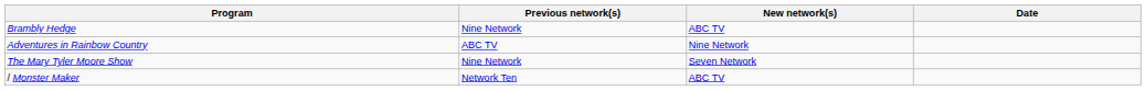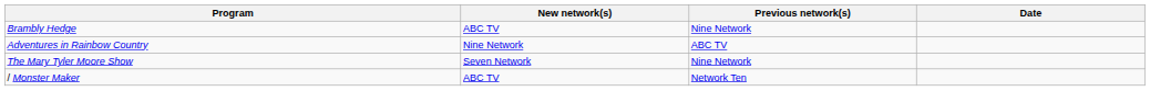 <table class="wikitable sortable" width="100%" style="font-size:87%;">
 <tr bgcolor="#efefef">
 <th width=40%>Program</th>
+<th width=20%>New network(s)</th>
 <th width=20%>Previous network(s)</th>
-<th width=20%>New network(s)</th>
 <th width=20%>Date</th>
 </tr>
 <tr>
 <td> <em><a href='#'>Brambly Hedge</a></em></td>
+<td><a href='#'>ABC TV</a></td>
+<td><a href='#'>Nine Network</a></td>
+<td></td>
+</tr>
+<tr>
+<td> <em><a href='#'>Adventures in Rainbow Country</a></em></td>
 <td><a href='#'>Nine Network</a></td>
 <td><a href='#'>ABC TV</a></td>
 <td></td>
 </tr>
 <tr>
-<td> <em><a href='#'>Adventures in Rainbow Country</a></em></td>
-<td><a href='#'>ABC TV</a></td>
+<td> <em><a href='#'>The Mary Tyler Moore Show</a></em></td>
+<td><a href='#'>Seven Network</a></td>
 <td><a href='#'>Nine Network</a></td>
 <td></td>
 </tr>
 <tr>
-<td> <em><a href='#'>The Mary Tyler Moore Show</a></em></td>
-<td><a href='#'>Nine Network</a></td>
-<td><a href='#'>Seven Network</a></td>
-<td></td>
-</tr>
-<tr>
 <td>/ <em><a href='#'>Monster Maker</a></em></td>
+<td><a href='#'>ABC TV</a></td>
 <td><a href='#'>Network Ten</a></td>
-<td><a href='#'>ABC TV</a></td>
 <td></td>
 </tr>
 </table>
